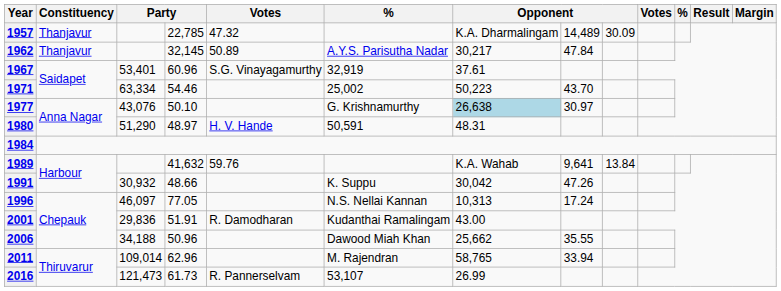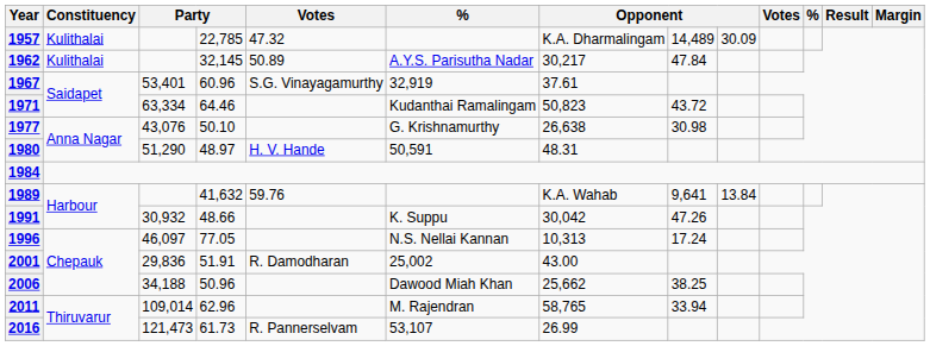 <table class="sortable wikitable">
 <tr>
 <th>Year</th>
 <th>Constituency</th>
 <th colspan="2">Party</th>
 <th>Votes</th>
 <th>%</th>
 <th colspan="3">Opponent</th>
 <th>Votes</th>
 <th>%</th>
 <th>Result</th>
 <th>Margin</th>
 </tr>
 <tr>
 <th><a href='#'>1957</a></th>
-<td><a href='#'>Thanjavur</a></td>
+<td><a href='#'>Kulithalai</a></td>
 <td></td>
 <td>22,785</td>
 <td>47.32</td>
 <td></td>
 <td>K.A. Dharmalingam</td>
 <td>14,489</td>
 <td>30.09</td>
 <td></td>
 <td></td>
 </tr>
 <tr>
 <th><a href='#'>1962</a></th>
-<td><a href='#'>Thanjavur</a></td>
+<td><a href='#'>Kulithalai</a></td>
 <td></td>
 <td>32,145</td>
 <td>50.89</td>
 <td><a href='#'>A.Y.S. Parisutha Nadar</a></td>
 <td>30,217</td>
 <td>47.84</td>
 <td></td>
 <td></td>
 </tr>
 <tr>
 <th><a href='#'>1967</a></th>
 <td rowspan="2"><a href='#'>Saidapet</a></td>
 <td>53,401</td>
 <td>60.96</td>
 <td>S.G. Vinayagamurthy</td>
 <td>32,919</td>
 <td>37.61</td>
 <td></td>
 <td></td>
 </tr>
 <tr>
 <th><a href='#'>1971</a></th>
 <td>63,334</td>
-<td>54.46</td>
+<td>64.46</td>
 <td></td>
-<td>25,002</td>
-<td>50,223</td>
-<td>43.70</td>
+<td>Kudanthai Ramalingam</td>
+<td>50,823</td>
+<td>43.72</td>
 <td></td>
 <td></td>
 </tr>
 <tr>
 <th><a href='#'>1977</a></th>
 <td rowspan="2"><a href='#'>Anna Nagar</a></td>
 <td>43,076</td>
 <td>50.10</td>
 <td></td>
 <td>G. Krishnamurthy</td>
-<td style="background: lightblue;">26,638</td>
-<td>30.97</td>
+<td>26,638</td>
+<td>30.98</td>
 <td></td>
 <td></td>
 </tr>
 <tr>
 <th><a href='#'>1980</a></th>
 <td>51,290</td>
 <td>48.97</td>
 <td><a href='#'>H. V. Hande</a></td>
 <td>50,591</td>
 <td>48.31</td>
 <td></td>
 <td></td>
 </tr>
 <tr>
 <th><a href='#'>1984</a></th>
 <td colspan="12"></td>
 </tr>
 <tr>
 <th><a href='#'>1989</a></th>
 <td rowspan="2"><a href='#'>Harbour</a></td>
 <td></td>
 <td>41,632</td>
 <td>59.76</td>
 <td></td>
 <td>K.A. Wahab</td>
 <td>9,641</td>
 <td>13.84</td>
 <td></td>
 <td></td>
 </tr>
 <tr>
 <th><a href='#'>1991</a></th>
 <td>30,932</td>
 <td>48.66</td>
 <td></td>
 <td>K. Suppu</td>
 <td>30,042</td>
 <td>47.26</td>
 <td></td>
 <td></td>
 </tr>
 <tr>
 <th><a href='#'>1996</a></th>
 <td rowspan="3"><a href='#'>Chepauk</a></td>
 <td>46,097</td>
 <td>77.05</td>
 <td></td>
 <td>N.S. Nellai Kannan</td>
 <td>10,313</td>
 <td>17.24</td>
 <td></td>
 <td></td>
 </tr>
 <tr>
 <th><a href='#'>2001</a></th>
 <td>29,836</td>
 <td>51.91</td>
 <td>R. Damodharan</td>
-<td>Kudanthai Ramalingam</td>
+<td>25,002</td>
 <td>43.00</td>
 <td></td>
 <td></td>
 </tr>
 <tr>
 <th><a href='#'>2006</a></th>
 <td>34,188</td>
 <td>50.96</td>
 <td></td>
 <td>Dawood Miah Khan</td>
 <td>25,662</td>
-<td>35.55</td>
+<td>38.25</td>
 <td></td>
 <td></td>
 </tr>
 <tr>
 <th><a href='#'>2011</a></th>
 <td rowspan="2"><a href='#'>Thiruvarur</a></td>
 <td>109,014</td>
 <td>62.96</td>
 <td></td>
 <td>M. Rajendran</td>
 <td>58,765</td>
 <td>33.94</td>
 <td></td>
 <td></td>
 </tr>
 <tr>
 <th><a href='#'>2016</a></th>
 <td>121,473</td>
 <td>61.73</td>
 <td>R. Pannerselvam</td>
 <td>53,107</td>
 <td>26.99</td>
 <td></td>
 <td></td>
 </tr>
 </table>
